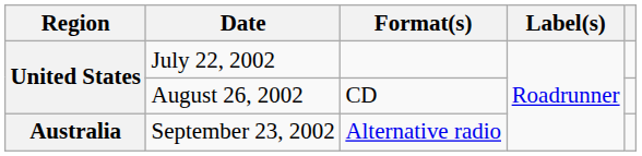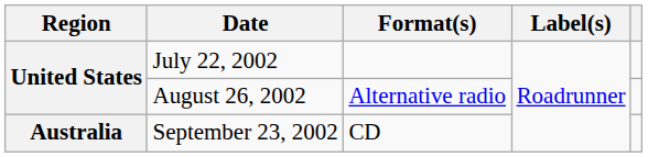 <table class="wikitable plainrowheaders">
 <tr>
 <th scope="col">Region</th>
 <th scope="col">Date</th>
 <th scope="col">Format(s)</th>
 <th scope="col">Label(s)</th>
 <th scope="col"></th>
 </tr>
 <tr>
 <th scope="row" rowspan="2">United States</th>
 <td>July 22, 2002</td>
 <td></td>
 <td rowspan="3"><a href='#'>Roadrunner</a></td>
 <td></td>
 </tr>
 <tr>
 <td>August 26, 2002</td>
-<td>CD</td>
+<td><a href='#'>Alternative radio</a></td>
 <td></td>
 </tr>
 <tr>
 <th scope="row">Australia</th>
 <td>September 23, 2002</td>
-<td><a href='#'>Alternative radio</a></td>
+<td>CD</td>
 <td></td>
 </tr>
 </table>
